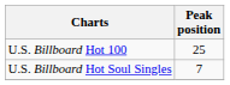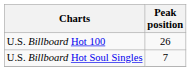 <table class="wikitable sortable">
 <tr>
 <th>Charts</th>
 <th>Peak<br>position</th>
 </tr>
 <tr>
 <td>U.S. <em>Billboard</em> <a href='#'>Hot 100</a></td>
-<td align="center">25</td>
+<td align="center">26</td>
 </tr>
 <tr>
 <td>U.S. <em>Billboard</em> <a href='#'>Hot Soul Singles</a></td>
 <td align="center">7</td>
 </tr>
 <tr>
 </tr>
 </table>
